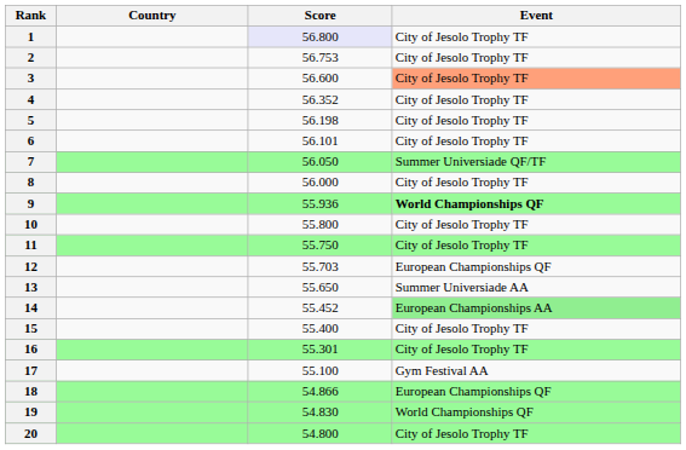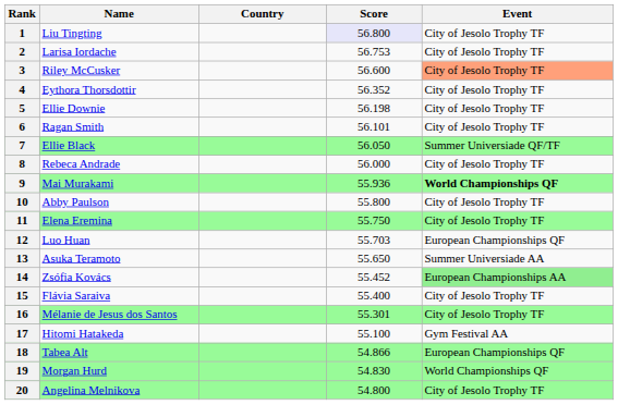 <table class="wikitable sortable" style="width:65%;">
 <tr>
 <th style="text-align:center; width:5%;">Rank</th>
+<th style="text-align:center; width:25%;">Name</th>
 <th style="text-align:center; width:20%;">Country</th>
 <th style="text-align:center; width:15%;">Score</th>
 <th style="text-align:center; width:30%;">Event</th>
 </tr>
 <tr>
 <th>1</th>
+<td><a href='#'>Liu Tingting</a></td>
 <td></td>
 <td align="center" style="background: lavender;">56.800</td>
 <td>City of Jesolo Trophy TF</td>
 </tr>
 <tr>
 <th>2</th>
+<td><a href='#'>Larisa Iordache</a></td>
 <td></td>
 <td align="center">56.753</td>
 <td>City of Jesolo Trophy TF</td>
 </tr>
 <tr>
 <th>3</th>
+<td><a href='#'>Riley McCusker</a></td>
 <td></td>
 <td align="center">56.600</td>
 <td style="background: lightsalmon;">City of Jesolo Trophy TF</td>
 </tr>
 <tr>
 <th>4</th>
+<td><a href='#'>Eythora Thorsdottir</a></td>
 <td></td>
 <td align="center">56.352</td>
 <td>City of Jesolo Trophy TF</td>
 </tr>
 <tr>
 <th>5</th>
+<td><a href='#'>Ellie Downie</a></td>
 <td></td>
 <td align="center">56.198</td>
 <td>City of Jesolo Trophy TF</td>
 </tr>
 <tr>
 <th>6</th>
+<td><a href='#'>Ragan Smith</a></td>
 <td></td>
 <td align="center">56.101</td>
 <td>City of Jesolo Trophy TF</td>
 </tr>
 <tr style="background:#98fb98;">
 <th>7</th>
+<td><a href='#'>Ellie Black</a></td>
 <td></td>
 <td align="center">56.050</td>
 <td>Summer Universiade QF/TF</td>
 </tr>
 <tr>
 <th>8</th>
+<td><a href='#'>Rebeca Andrade</a></td>
 <td></td>
 <td align="center">56.000</td>
 <td>City of Jesolo Trophy TF</td>
 </tr>
 <tr style="background:#98fb98;">
 <th>9</th>
+<td><a href='#'>Mai Murakami</a></td>
 <td></td>
 <td align="center">55.936</td>
 <td><strong>World Championships QF</strong></td>
 </tr>
 <tr>
 <th>10</th>
+<td><a href='#'>Abby Paulson</a></td>
 <td></td>
 <td align="center">55.800</td>
 <td>City of Jesolo Trophy TF</td>
 </tr>
 <tr style="background:#98fb98;">
 <th>11</th>
+<td><a href='#'>Elena Eremina</a></td>
 <td></td>
 <td align="center">55.750</td>
 <td>City of Jesolo Trophy TF</td>
 </tr>
 <tr>
 <th>12</th>
+<td><a href='#'>Luo Huan</a></td>
 <td></td>
 <td align="center">55.703</td>
 <td>European Championships QF</td>
 </tr>
 <tr>
 <th>13</th>
+<td><a href='#'>Asuka Teramoto</a></td>
 <td></td>
 <td align="center">55.650</td>
 <td>Summer Universiade AA</td>
 </tr>
 <tr>
 <th>14</th>
+<td><a href='#'>Zsófia Kovács</a></td>
 <td></td>
 <td align="center">55.452</td>
 <td style="background: lightgreen;">European Championships AA</td>
 </tr>
 <tr>
 <th>15</th>
+<td><a href='#'>Flávia Saraiva</a></td>
 <td></td>
 <td align="center">55.400</td>
 <td>City of Jesolo Trophy TF</td>
 </tr>
 <tr style="background:#98fb98;">
 <th>16</th>
+<td><a href='#'>Mélanie de Jesus dos Santos</a></td>
 <td></td>
 <td align="center">55.301</td>
 <td>City of Jesolo Trophy TF</td>
 </tr>
 <tr>
 <th>17</th>
+<td><a href='#'>Hitomi Hatakeda</a></td>
 <td></td>
 <td align="center">55.100</td>
 <td>Gym Festival AA</td>
 </tr>
 <tr style="background:#98fb98;">
 <th>18</th>
+<td><a href='#'>Tabea Alt</a></td>
 <td></td>
 <td align="center">54.866</td>
 <td>European Championships QF</td>
 </tr>
 <tr style="background:#98fb98;">
 <th>19</th>
+<td><a href='#'>Morgan Hurd</a></td>
 <td></td>
 <td align=center>54.830</td>
 <td>World Championships QF</td>
 </tr>
 <tr style="background:#98fb98;">
 <th>20</th>
+<td><a href='#'>Angelina Melnikova</a></td>
 <td></td>
 <td align="center">54.800</td>
 <td>City of Jesolo Trophy TF</td>
 </tr>
 </table>
